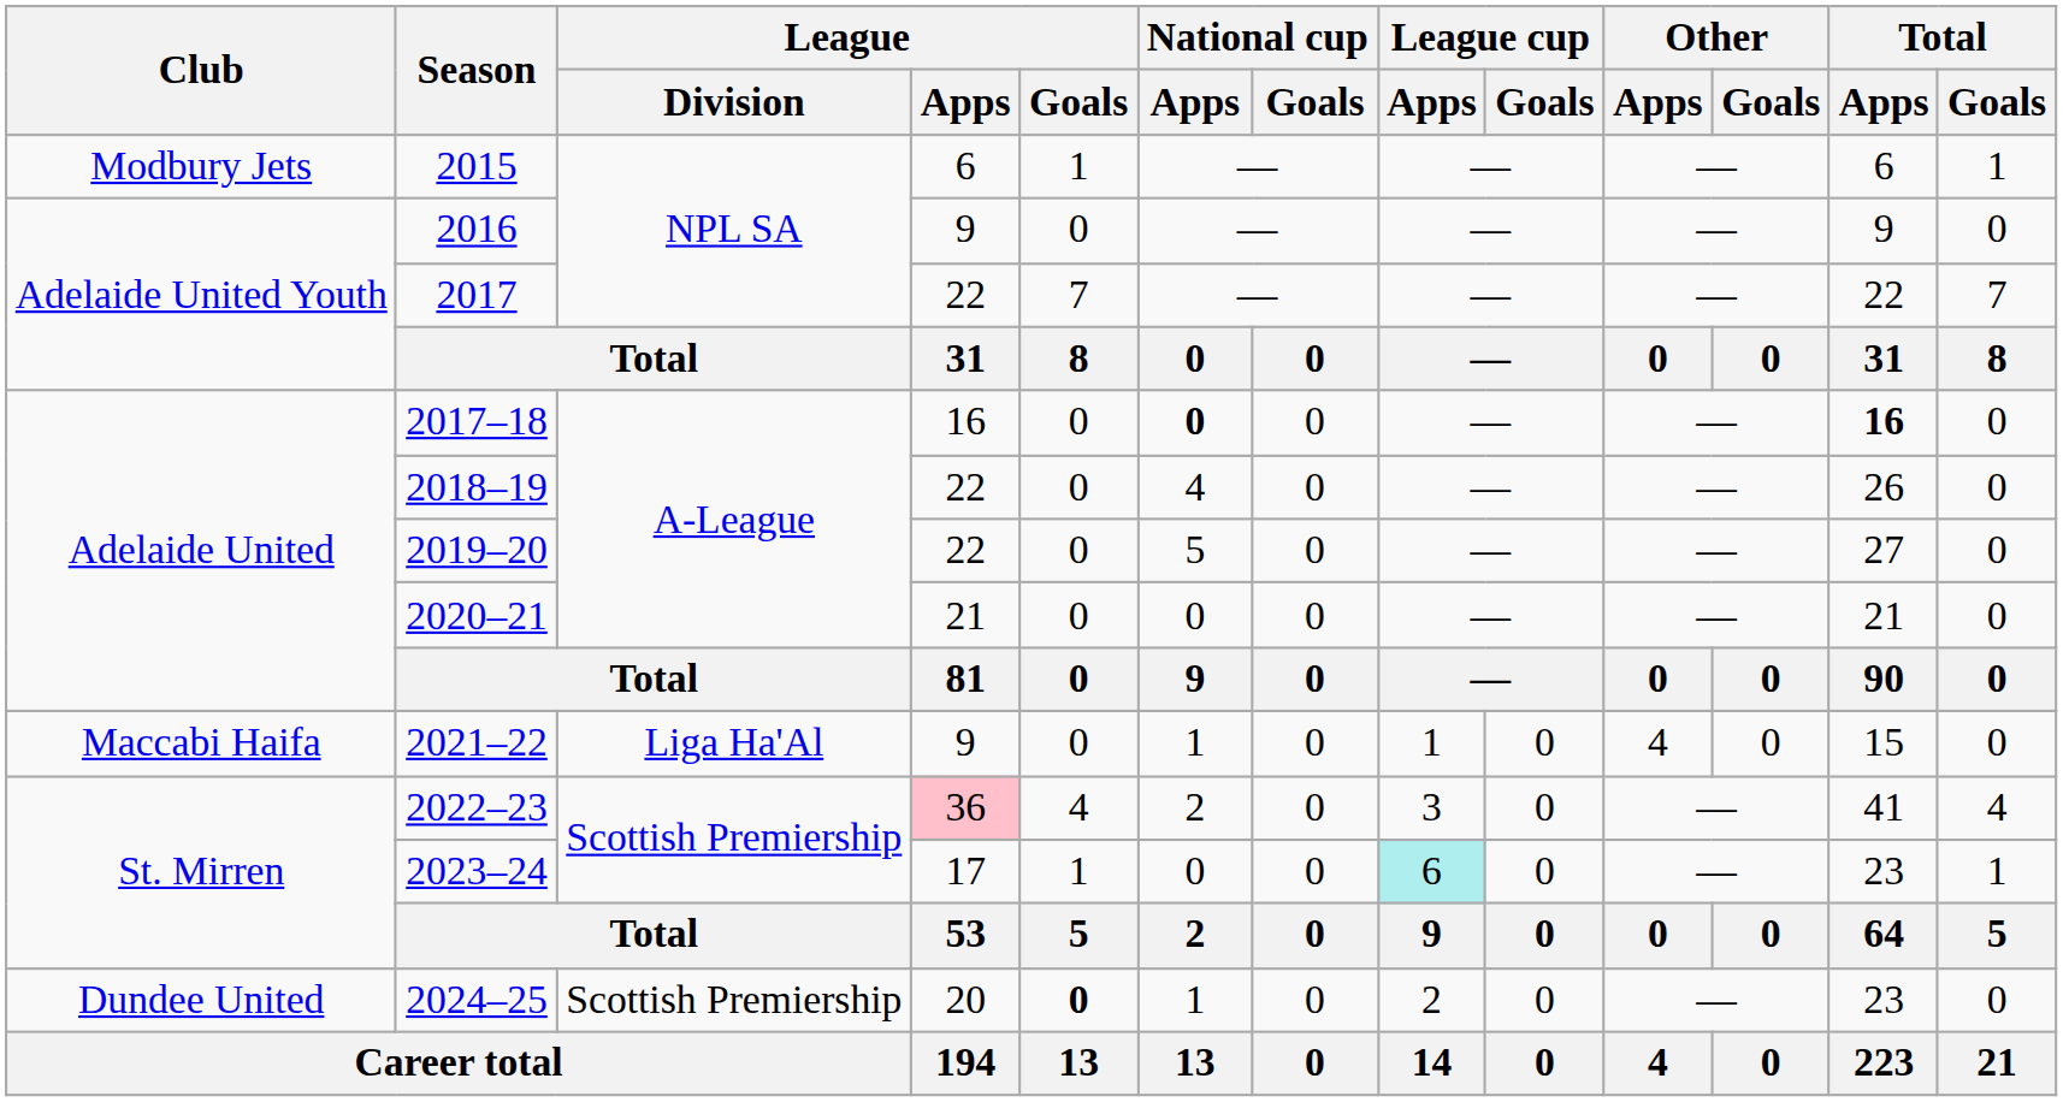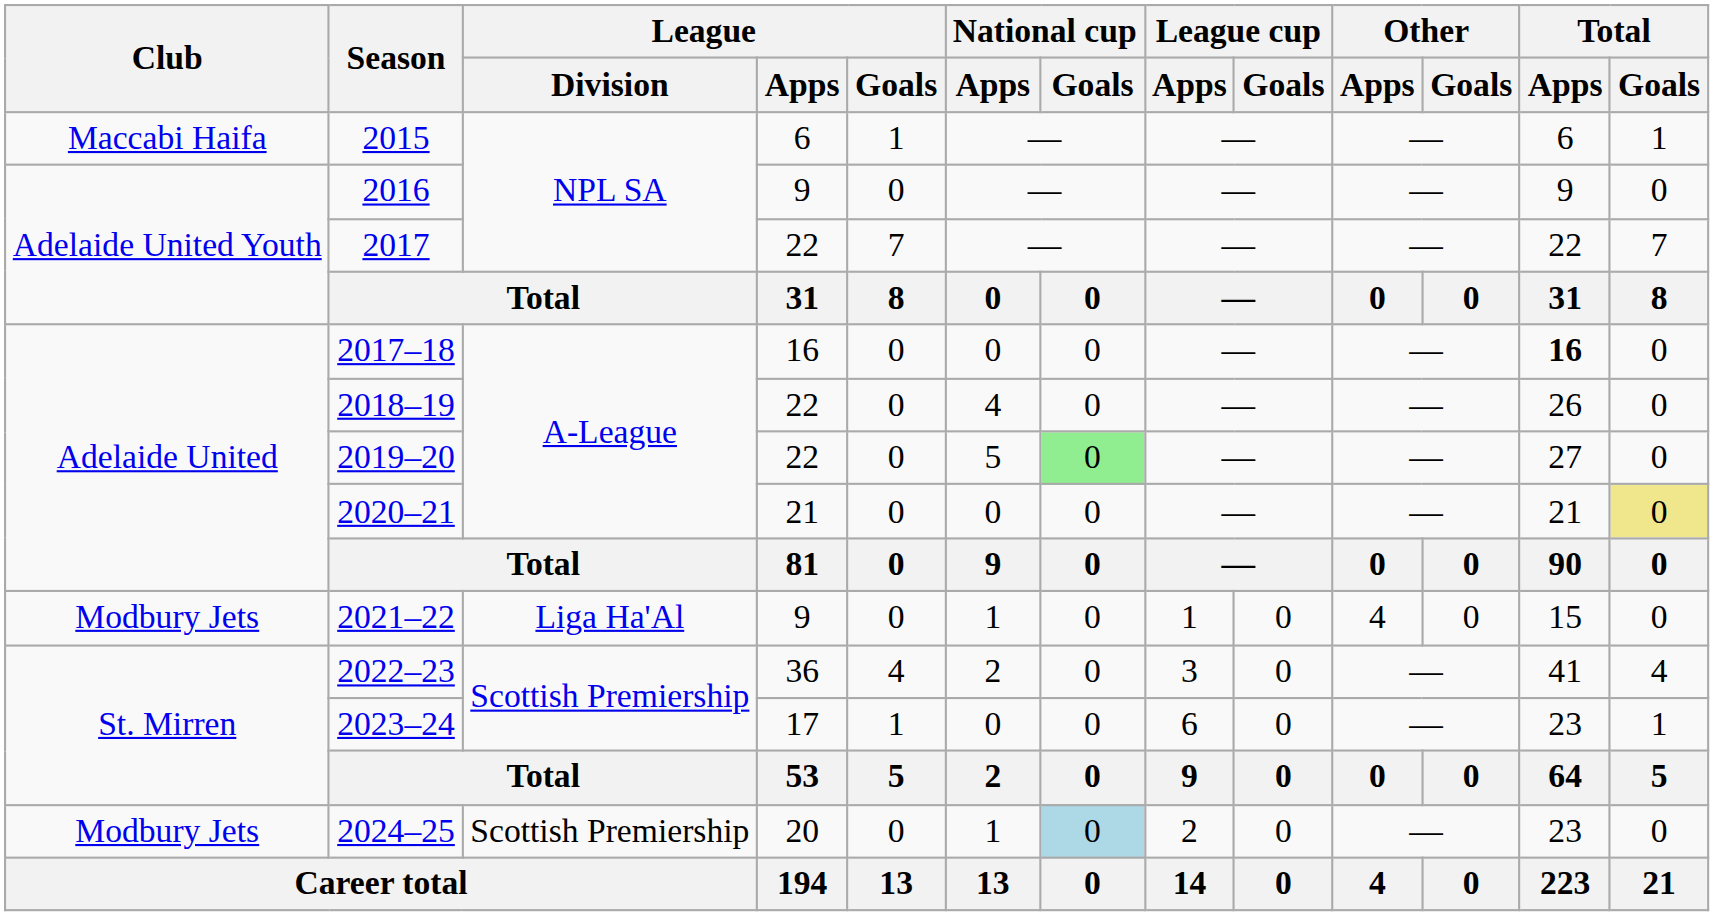 <table class="wikitable" style="text-align:center">
 <tr>
 <th rowspan="2">Club</th>
 <th rowspan="2">Season</th>
 <th colspan="3">League</th>
 <th colspan="2">National cup</th>
 <th colspan="2">League cup</th>
 <th colspan="2">Other</th>
 <th colspan="2">Total</th>
 </tr>
 <tr>
 <th>Division</th>
 <th>Apps</th>
 <th>Goals</th>
 <th>Apps</th>
 <th>Goals</th>
 <th>Apps</th>
 <th>Goals</th>
 <th>Apps</th>
 <th>Goals</th>
 <th>Apps</th>
 <th>Goals</th>
 </tr>
 <tr>
-<td><a href='#'>Modbury Jets</a></td>
+<td><a href='#'>Maccabi Haifa</a></td>
 <td><a href='#'>2015</a></td>
 <td rowspan=3><a href='#'>NPL SA</a></td>
 <td>6</td>
 <td>1</td>
 <td colspan=2>—</td>
 <td colspan="2">—</td>
 <td colspan="2">—</td>
 <td>6</td>
 <td>1</td>
 </tr>
 <tr>
 <td rowspan="3"><a href='#'>Adelaide United Youth</a></td>
 <td><a href='#'>2016</a></td>
 <td>9</td>
 <td>0</td>
 <td colspan=2>—</td>
 <td colspan="2">—</td>
 <td colspan="2">—</td>
 <td>9</td>
 <td>0</td>
 </tr>
 <tr>
 <td><a href='#'>2017</a></td>
 <td>22</td>
 <td>7</td>
 <td colspan=2>—</td>
 <td colspan="2">—</td>
 <td colspan="2">—</td>
 <td>22</td>
 <td>7</td>
 </tr>
 <tr>
 <th colspan=2>Total</th>
 <th>31</th>
 <th>8</th>
 <th>0</th>
 <th>0</th>
 <th colspan="2">—</th>
 <th>0</th>
 <th>0</th>
 <th>31</th>
 <th>8</th>
 </tr>
 <tr>
 <td rowspan="5"><a href='#'>Adelaide United</a></td>
 <td><a href='#'>2017–18</a></td>
 <td rowspan=4><a href='#'>A-League</a></td>
 <td>16</td>
 <td>0</td>
-<td><strong>0</strong></td>
+<td>0</td>
 <td>0</td>
 <td colspan="2">—</td>
 <td colspan="2">—</td>
 <td><strong>16</strong></td>
 <td>0</td>
 </tr>
 <tr>
 <td><a href='#'>2018–19</a></td>
 <td>22</td>
 <td>0</td>
 <td>4</td>
 <td>0</td>
 <td colspan="2">—</td>
 <td colspan="2">—</td>
 <td>26</td>
 <td>0</td>
 </tr>
 <tr>
 <td><a href='#'>2019–20</a></td>
 <td>22</td>
 <td>0</td>
 <td>5</td>
-<td>0</td>
+<td style="background: lightgreen;">0</td>
 <td colspan="2">—</td>
 <td colspan="2">—</td>
 <td>27</td>
 <td>0</td>
 </tr>
 <tr>
 <td><a href='#'>2020–21</a></td>
 <td>21</td>
 <td>0</td>
 <td>0</td>
 <td>0</td>
 <td colspan="2">—</td>
 <td colspan="2">—</td>
 <td>21</td>
-<td>0</td>
+<td style="background: khaki;">0</td>
 </tr>
 <tr>
 <th colspan=2>Total</th>
 <th>81</th>
 <th>0</th>
 <th>9</th>
 <th>0</th>
 <th colspan="2">—</th>
 <th>0</th>
 <th>0</th>
 <th>90</th>
 <th>0</th>
 </tr>
 <tr>
-<td><a href='#'>Maccabi Haifa</a></td>
+<td><a href='#'>Modbury Jets</a></td>
 <td><a href='#'>2021–22</a></td>
 <td><a href='#'>Liga Ha'Al</a></td>
 <td>9</td>
 <td>0</td>
 <td>1</td>
 <td>0</td>
 <td>1</td>
 <td>0</td>
 <td>4</td>
 <td>0</td>
 <td>15</td>
 <td>0</td>
 </tr>
 <tr>
 <td rowspan=3><a href='#'>St. Mirren</a></td>
 <td><a href='#'>2022–23</a></td>
 <td rowspan=2><a href='#'>Scottish Premiership</a></td>
-<td style="background: pink;">36</td>
+<td>36</td>
 <td>4</td>
 <td>2</td>
 <td>0</td>
 <td>3</td>
 <td>0</td>
 <td colspan="2">—</td>
 <td>41</td>
 <td>4</td>
 </tr>
 <tr>
 <td><a href='#'>2023–24</a></td>
 <td>17</td>
 <td>1</td>
 <td>0</td>
 <td>0</td>
-<td style="background: paleturquoise;">6</td>
+<td>6</td>
 <td>0</td>
 <td colspan="2">—</td>
 <td>23</td>
 <td>1</td>
 </tr>
 <tr>
 <th colspan=2>Total</th>
 <th>53</th>
 <th>5</th>
 <th>2</th>
 <th>0</th>
 <th>9</th>
 <th>0</th>
 <th>0</th>
 <th>0</th>
 <th>64</th>
 <th>5</th>
 </tr>
 <tr>
-<td><a href='#'>Dundee United</a></td>
+<td><a href='#'>Modbury Jets</a></td>
 <td><a href='#'>2024–25</a></td>
 <td>Scottish Premiership</td>
 <td>20</td>
-<td><strong>0</strong></td>
+<td>0</td>
 <td>1</td>
-<td>0</td>
+<td style="background: lightblue;">0</td>
 <td>2</td>
 <td>0</td>
 <td colspan="2">—</td>
 <td>23</td>
 <td>0</td>
 </tr>
 <tr>
 <th colspan="3">Career total</th>
 <th>194</th>
 <th>13</th>
 <th>13</th>
 <th>0</th>
 <th>14</th>
 <th>0</th>
 <th>4</th>
 <th>0</th>
 <th>223</th>
 <th>21</th>
 </tr>
 </table>
